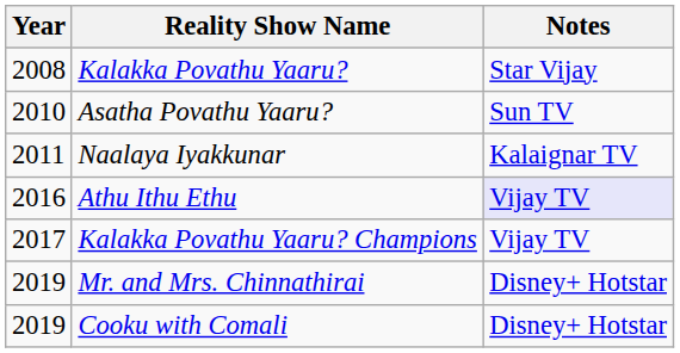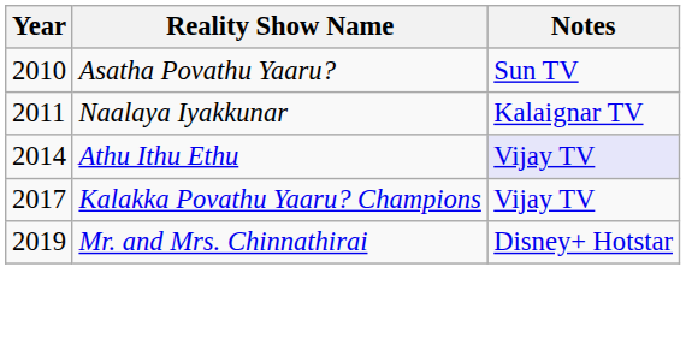 <table class="wikitable sortable">
 <tr>
 <th>Year</th>
 <th>Reality Show Name</th>
 <th>Notes</th>
-</tr>
-<tr>
-<td>2008</td>
-<td><em><a href='#'>Kalakka Povathu Yaaru?</a></em></td>
-<td><a href='#'>Star Vijay</a></td>
 </tr>
 <tr>
 <td>2010</td>
 <td><em>Asatha Povathu Yaaru?</em></td>
 <td><a href='#'>Sun TV</a></td>
 </tr>
 <tr>
 <td>2011</td>
 <td><em>Naalaya Iyakkunar</em></td>
 <td><a href='#'>Kalaignar TV</a></td>
 </tr>
 <tr>
-<td>2016</td>
+<td>2014</td>
 <td><em><a href='#'>Athu Ithu Ethu</a></em></td>
 <td style="background: lavender;"><a href='#'>Vijay TV</a></td>
 </tr>
 <tr>
 <td>2017</td>
 <td><em><a href='#'>Kalakka Povathu Yaaru? Champions</a></em></td>
 <td><a href='#'>Vijay TV</a></td>
 </tr>
 <tr>
 <td>2019</td>
 <td><em><a href='#'>Mr. and Mrs. Chinnathirai</a></em></td>
 <td><a href='#'>Disney+ Hotstar</a></td>
 </tr>
-<tr>
-<td>2019</td>
-<td><em><a href='#'>Cooku with Comali</a></em></td>
-<td><a href='#'>Disney+ Hotstar</a></td>
-</tr>
 </table>
